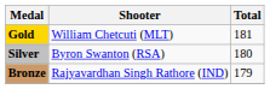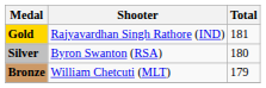 <table class="wikitable">
 <tr>
 <th>Medal</th>
 <th>Shooter</th>
 <th>Total</th>
 </tr>
 <tr>
 <td rowspan="1" bgcolor="gold"><strong>Gold</strong></td>
-<td> <a href='#'>William Chetcuti</a> (<a href='#'>MLT</a>)</td>
+<td> <a href='#'>Rajyavardhan Singh Rathore</a> (<a href='#'>IND</a>)</td>
 <td>181</td>
 </tr>
 <tr>
 <td rowspan="1" bgcolor="silver"><strong>Silver</strong></td>
 <td> <a href='#'>Byron Swanton</a> (<a href='#'>RSA</a>)</td>
 <td>180</td>
 </tr>
 <tr>
 <td rowspan="1" bgcolor="cc9966"><strong>Bronze</strong></td>
-<td> <a href='#'>Rajyavardhan Singh Rathore</a> (<a href='#'>IND</a>)</td>
+<td> <a href='#'>William Chetcuti</a> (<a href='#'>MLT</a>)</td>
 <td>179</td>
 </tr>
 <tr>
 </tr>
 </table>
